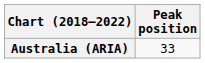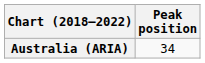 <table class="wikitable plainrowheaders" style="text-align:center">
 <tr>
 <th scope="col">Chart (2018–2022)</th>
 <th scope="col">Peak<br>position</th>
 </tr>
 <tr>
 <th scope="row">Australia (ARIA)</th>
-<td>33</td>
+<td>34</td>
 </tr>
 </table>
